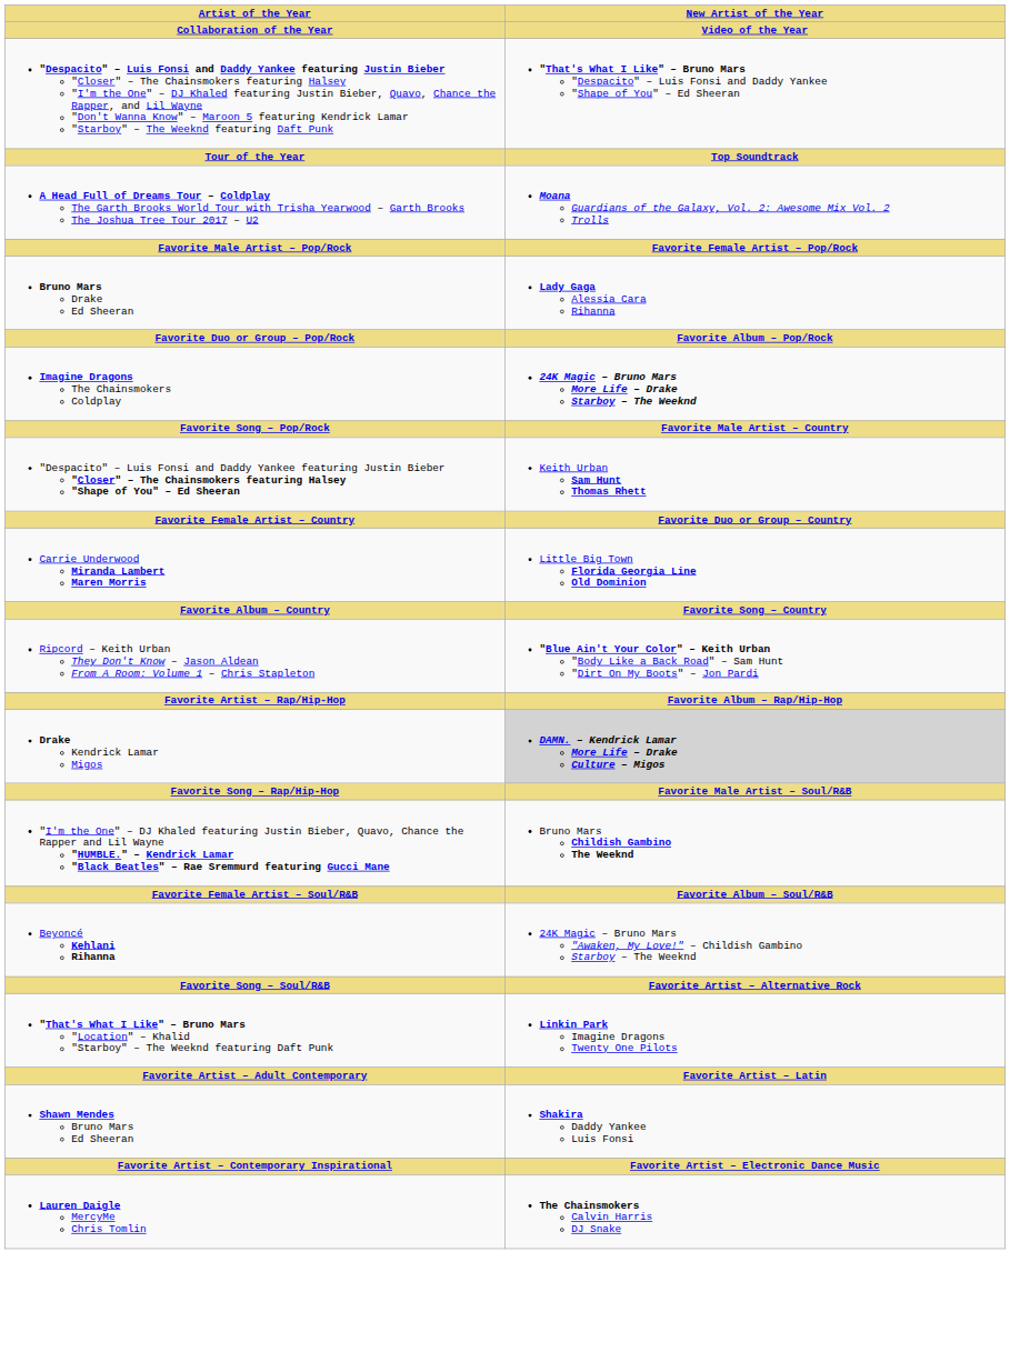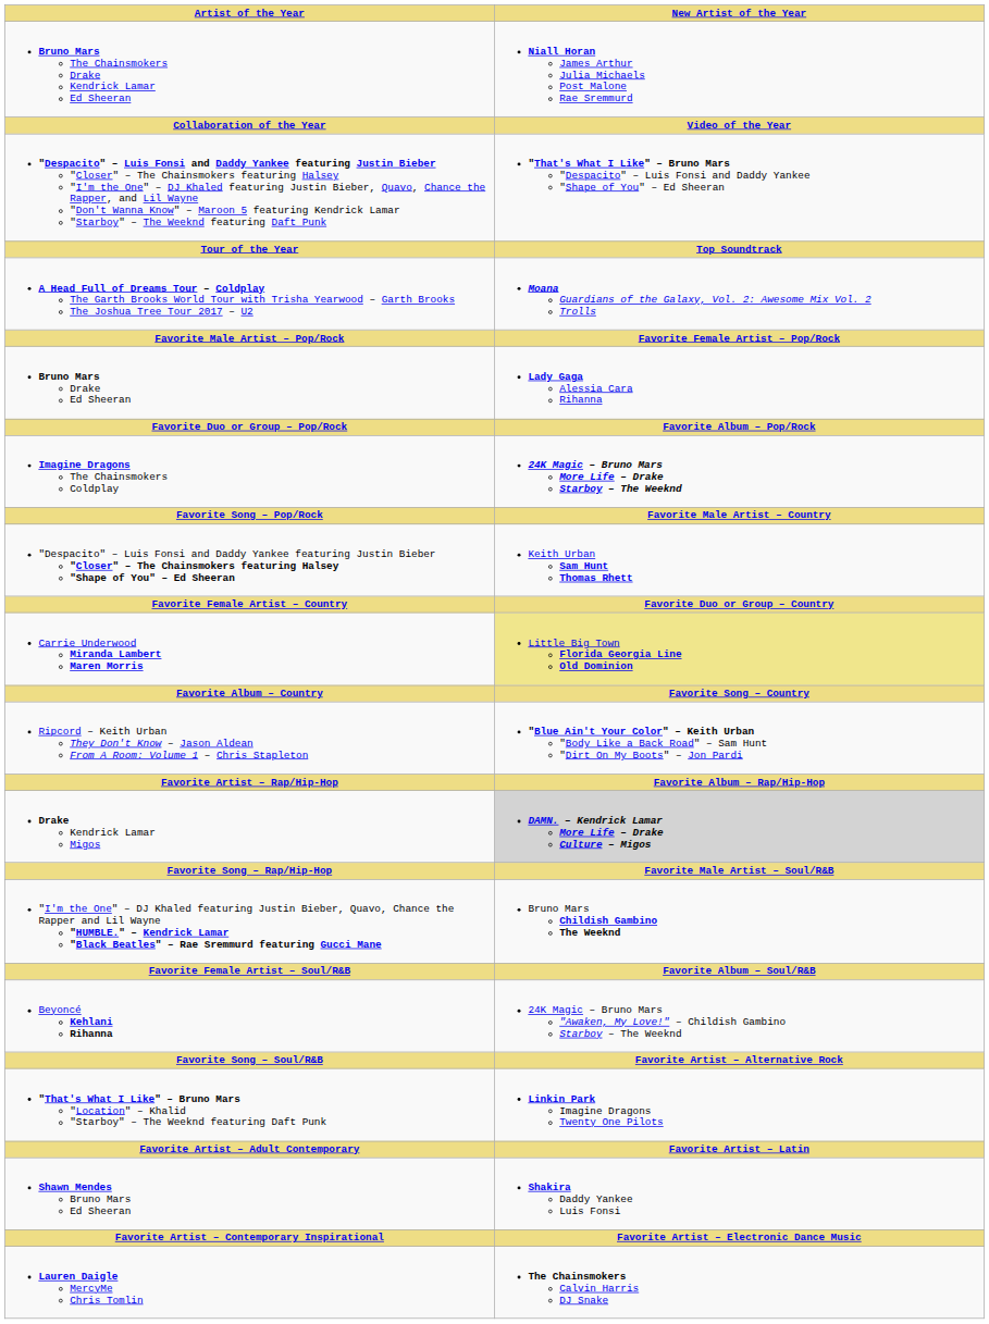 <table class=wikitable>
 <tr>
 <th scope="col" style="background:#EEDD85; width:50%"><a href='#'>Artist of the Year</a></th>
 <th scope="col" style="background:#EEDD85; width:50%"><a href='#'>New Artist of the Year</a></th>
+</tr>
+<tr>
+<td style="vertical-align:top"><br><ul><li> <strong><a href='#'>Bruno Mars</a></strong><ul><li><a href='#'>The Chainsmokers</a></li><li><a href='#'>Drake</a></li><li><a href='#'>Kendrick Lamar</a></li><li><a href='#'>Ed Sheeran</a></li></ul></li></ul></td>
+<td style="vertical-align:top"><br><ul><li> <strong><a href='#'>Niall Horan</a></strong><ul><li><a href='#'>James Arthur</a></li><li><a href='#'>Julia Michaels</a></li><li><a href='#'>Post Malone</a></li><li><a href='#'>Rae Sremmurd</a></li></ul></li></ul></td>
 </tr>
 <tr>
 <th scope="col" style="background:#EEDD85; width:50%"><a href='#'>Collaboration of the Year</a></th>
 <th scope="col" style="background:#EEDD85; width:50%"><a href='#'>Video of the Year</a></th>
 </tr>
 <tr>
 <td style="vertical-align:top"><br><ul><li> <strong>"<a href='#'>Despacito</a>" – <a href='#'>Luis Fonsi</a> and <a href='#'>Daddy Yankee</a> featuring <a href='#'>Justin Bieber</a></strong><ul><li>"<a href='#'>Closer</a>" – The Chainsmokers featuring <a href='#'>Halsey</a></li><li>"<a href='#'>I'm the One</a>" – <a href='#'>DJ Khaled</a> featuring Justin Bieber, <a href='#'>Quavo</a>, <a href='#'>Chance the Rapper</a>, and <a href='#'>Lil Wayne</a></li><li>"<a href='#'>Don't Wanna Know</a>" – <a href='#'>Maroon 5</a> featuring Kendrick Lamar</li><li>"<a href='#'>Starboy</a>" – <a href='#'>The Weeknd</a> featuring <a href='#'>Daft Punk</a></li></ul></li></ul></td>
 <td style="vertical-align:top"><br><ul><li> <strong>"<a href='#'>That's What I Like</a>" – Bruno Mars</strong><ul><li>"<a href='#'>Despacito</a>" – Luis Fonsi and Daddy Yankee</li><li>"<a href='#'>Shape of You</a>" – Ed Sheeran</li></ul></li></ul></td>
 </tr>
 <tr>
 <th scope="col" style="background:#EEDD85; width:50%"><a href='#'>Tour of the Year</a></th>
 <th scope="col" style="background:#EEDD85; width:50%"><a href='#'>Top Soundtrack</a></th>
 </tr>
 <tr>
 <td style="vertical-align:top"><br><ul><li> <strong><a href='#'>A Head Full of Dreams Tour</a> – <a href='#'>Coldplay</a></strong><ul><li><a href='#'>The Garth Brooks World Tour with Trisha Yearwood</a> – <a href='#'>Garth Brooks</a></li><li><a href='#'>The Joshua Tree Tour 2017</a> – <a href='#'>U2</a></li></ul></li></ul></td>
 <td style="vertical-align:top"><br><ul><li> <strong><em><a href='#'>Moana</a></em></strong><ul><li><em><a href='#'>Guardians of the Galaxy, Vol. 2: Awesome Mix Vol. 2</a></em></li><li><em><a href='#'>Trolls</a></em></li></ul></li></ul></td>
 </tr>
 <tr>
 <th scope="col" style="background:#EEDD85; width:50%"><a href='#'>Favorite Male Artist – Pop/Rock</a></th>
 <th scope="col" style="background:#EEDD85; width:50%"><a href='#'>Favorite Female Artist – Pop/Rock</a></th>
 </tr>
 <tr>
 <td style="vertical-align:top"><br><ul><li> <strong>Bruno Mars</strong><ul><li>Drake</li><li>Ed Sheeran</li></ul></li></ul></td>
 <td style="vertical-align:top"><br><ul><li> <strong><a href='#'>Lady Gaga</a></strong><ul><li><a href='#'>Alessia Cara</a></li><li><a href='#'>Rihanna</a></li></ul></li></ul></td>
 </tr>
 <tr>
 <th scope="col" style="background:#EEDD85; width:50%"><a href='#'>Favorite Duo or Group – Pop/Rock</a></th>
 <th scope="col" style="background:#EEDD85; width:50%"><a href='#'>Favorite Album – Pop/Rock</a></th>
 </tr>
 <tr>
 <td style="vertical-align:top"><br><ul><li> <strong><a href='#'>Imagine Dragons</a></strong><ul><li>The Chainsmokers</li><li>Coldplay</li></ul></li></ul></td>
 <td style="vertical-align:top"><br><ul><li> <strong><em><a href='#'>24K Magic</a><em> – Bruno Mars<strong><ul><li></em><a href='#'>More Life</a><em> – Drake</li><li></em><a href='#'>Starboy</a><em> – The Weeknd</li></ul></li></ul></td>
 </tr>
 <tr>
 <th scope="col" style="background:#EEDD85; width:50%"><a href='#'>Favorite Song – Pop/Rock</a></th>
 <th scope="col" style="background:#EEDD85; width:50%"><a href='#'>Favorite Male Artist – Country</a></th>
 </tr>
 <tr>
 <td style="vertical-align:top"><br><ul><li> </strong>"Despacito" – Luis Fonsi and Daddy Yankee featuring Justin Bieber<strong><ul><li>"<a href='#'>Closer</a>" – The Chainsmokers featuring Halsey</li><li>"Shape of You" – Ed Sheeran</li></ul></li></ul></td>
 <td style="vertical-align:top"><br><ul><li> </strong><a href='#'>Keith Urban</a><strong><ul><li><a href='#'>Sam Hunt</a></li><li><a href='#'>Thomas Rhett</a></li></ul></li></ul></td>
 </tr>
 <tr>
 <th scope="col" style="background:#EEDD85; width:50%"><a href='#'>Favorite Female Artist – Country</a></th>
 <th scope="col" style="background:#EEDD85; width:50%"><a href='#'>Favorite Duo or Group – Country</a></th>
 </tr>
 <tr>
 <td style="vertical-align:top"><br><ul><li> </strong><a href='#'>Carrie Underwood</a><strong><ul><li><a href='#'>Miranda Lambert</a></li><li><a href='#'>Maren Morris</a></li></ul></li></ul></td>
-<td style="vertical-align:top"><br><ul><li> </strong><a href='#'>Little Big Town</a><strong><ul><li><a href='#'>Florida Georgia Line</a></li><li><a href='#'>Old Dominion</a></li></ul></li></ul></td>
+<td style="background: khaki; vertical-align:top"><br><ul><li> </strong><a href='#'>Little Big Town</a><strong><ul><li><a href='#'>Florida Georgia Line</a></li><li><a href='#'>Old Dominion</a></li></ul></li></ul></td>
 </tr>
 <tr>
 <th scope="col" style="background:#EEDD85; width:50%"><a href='#'>Favorite Album – Country</a></th>
 <th scope="col" style="background:#EEDD85; width:50%"><a href='#'>Favorite Song – Country</a></th>
 </tr>
 <tr>
 <td style="vertical-align:top"><br><ul><li> </em></strong><a href='#'>Ripcord</a></em> – Keith Urban</strong><ul><li><em><a href='#'>They Don't Know</a></em> – <a href='#'>Jason Aldean</a></li><li><em><a href='#'>From A Room: Volume 1</a></em> – <a href='#'>Chris Stapleton</a></li></ul></li></ul></td>
 <td style="vertical-align:top"><br><ul><li> <strong>"<a href='#'>Blue Ain't Your Color</a>" – Keith Urban</strong><ul><li>"<a href='#'>Body Like a Back Road</a>" – Sam Hunt</li><li>"<a href='#'>Dirt On My Boots</a>" – <a href='#'>Jon Pardi</a></li></ul></li></ul></td>
 </tr>
 <tr>
 <th scope="col" style="background:#EEDD85; width:50%"><a href='#'>Favorite Artist – Rap/Hip-Hop</a></th>
 <th scope="col" style="background:#EEDD85; width:50%"><a href='#'>Favorite Album – Rap/Hip-Hop</a></th>
 </tr>
 <tr>
 <td style="vertical-align:top"><br><ul><li> <strong>Drake</strong><ul><li>Kendrick Lamar</li><li><a href='#'>Migos</a></li></ul></li></ul></td>
 <td style="background: lightgrey; vertical-align:top"><br><ul><li> <strong><em><a href='#'>DAMN.</a><em> – Kendrick Lamar<strong><ul><li></em><a href='#'>More Life</a><em> – Drake</li><li></em><a href='#'>Culture</a><em> – Migos</li></ul></li></ul></td>
 </tr>
 <tr>
 <th scope="col" style="background:#EEDD85; width:50%"><a href='#'>Favorite Song – Rap/Hip-Hop</a></th>
 <th scope="col" style="background:#EEDD85; width:50%"><a href='#'>Favorite Male Artist – Soul/R&B</a></th>
 </tr>
 <tr>
 <td style="vertical-align:top"><br><ul><li> </strong>"<a href='#'>I'm the One</a>" – DJ Khaled featuring Justin Bieber, Quavo, Chance the Rapper and Lil Wayne<strong><ul><li>"<a href='#'>HUMBLE.</a>" – <a href='#'>Kendrick Lamar</a></li><li>"<a href='#'>Black Beatles</a>" – Rae Sremmurd featuring <a href='#'>Gucci Mane</a></li></ul></li></ul></td>
 <td style="vertical-align:top"><br><ul><li> </strong>Bruno Mars<strong><ul><li><a href='#'>Childish Gambino</a></li><li>The Weeknd</li></ul></li></ul></td>
 </tr>
 <tr>
 <th scope="col" style="background:#EEDD85; width:50%"><a href='#'>Favorite Female Artist – Soul/R&B</a></th>
 <th scope="col" style="background:#EEDD85; width:50%"><a href='#'>Favorite Album – Soul/R&B</a></th>
 </tr>
 <tr>
 <td style="vertical-align:top"><br><ul><li> </strong><a href='#'>Beyoncé</a><strong><ul><li><a href='#'>Kehlani</a></li><li>Rihanna</li></ul></li></ul></td>
 <td style="vertical-align:top"><br><ul><li> </em></strong><a href='#'>24K Magic</a></em> – Bruno Mars</strong><ul><li><em><a href='#'>"Awaken, My Love!"</a></em> – Childish Gambino</li><li><em><a href='#'>Starboy</a></em> – The Weeknd</li></ul></li></ul></td>
 </tr>
 <tr>
 <th scope="col" style="background:#EEDD85; width:50%"><a href='#'>Favorite Song – Soul/R&B</a></th>
 <th scope="col" style="background:#EEDD85; width:50%"><a href='#'>Favorite Artist – Alternative Rock</a></th>
 </tr>
 <tr>
 <td style="vertical-align:top"><br><ul><li> <strong>"<a href='#'>That's What I Like</a>" – Bruno Mars</strong><ul><li>"<a href='#'>Location</a>" – Khalid</li><li>"Starboy" – The Weeknd featuring Daft Punk</li></ul></li></ul></td>
 <td style="vertical-align:top"><br><ul><li> <strong><a href='#'>Linkin Park</a></strong><ul><li>Imagine Dragons</li><li><a href='#'>Twenty One Pilots</a></li></ul></li></ul></td>
 </tr>
 <tr>
 <th scope="col" style="background:#EEDD85; width:50%"><a href='#'>Favorite Artist – Adult Contemporary</a></th>
 <th scope="col" style="background:#EEDD85; width:50%"><a href='#'>Favorite Artist – Latin</a></th>
 </tr>
 <tr>
 <td style="vertical-align:top"><br><ul><li> <strong><a href='#'>Shawn Mendes</a></strong><ul><li>Bruno Mars</li><li>Ed Sheeran</li></ul></li></ul></td>
 <td style="vertical-align:top"><br><ul><li> <strong><a href='#'>Shakira</a></strong><ul><li>Daddy Yankee</li><li>Luis Fonsi</li></ul></li></ul></td>
 </tr>
 <tr>
 <th scope="col" style="background:#EEDD85; width:50%"><a href='#'>Favorite Artist – Contemporary Inspirational</a></th>
 <th scope="col" style="background:#EEDD85; width:50%"><a href='#'>Favorite Artist – Electronic Dance Music</a></th>
 </tr>
 <tr>
 <td style="vertical-align:top"><br><ul><li> <strong><a href='#'>Lauren Daigle</a></strong><ul><li><a href='#'>MercyMe</a></li><li><a href='#'>Chris Tomlin</a></li></ul></li></ul></td>
 <td style="vertical-align:top"><br><ul><li> <strong>The Chainsmokers</strong><ul><li><a href='#'>Calvin Harris</a></li><li><a href='#'>DJ Snake</a></li></ul></li></ul></td>
 </tr>
 </table>
